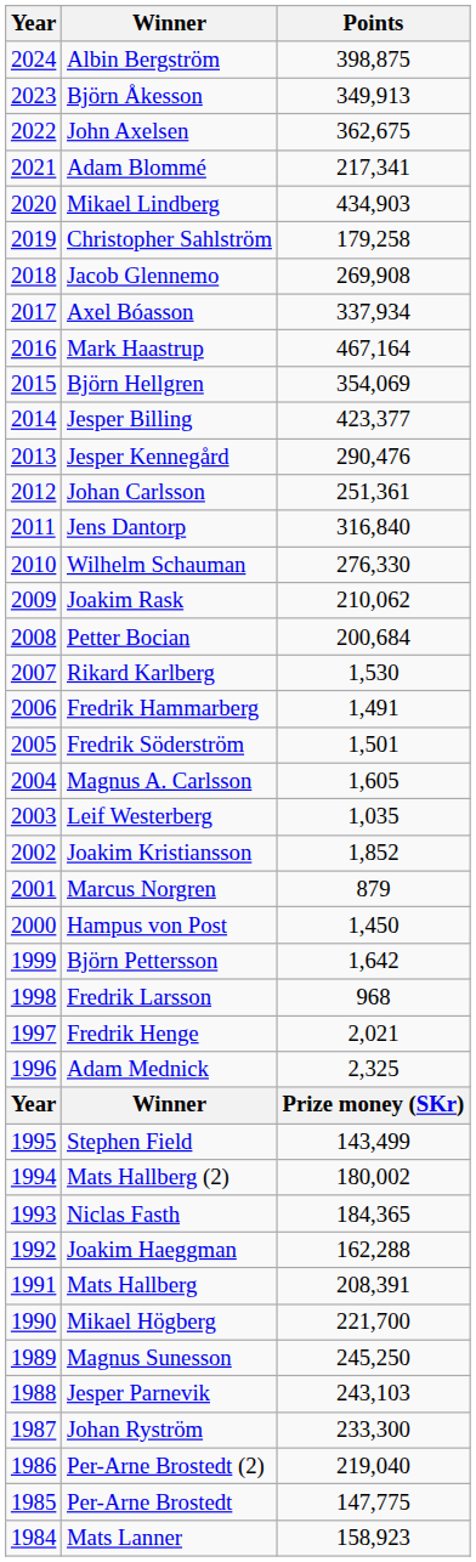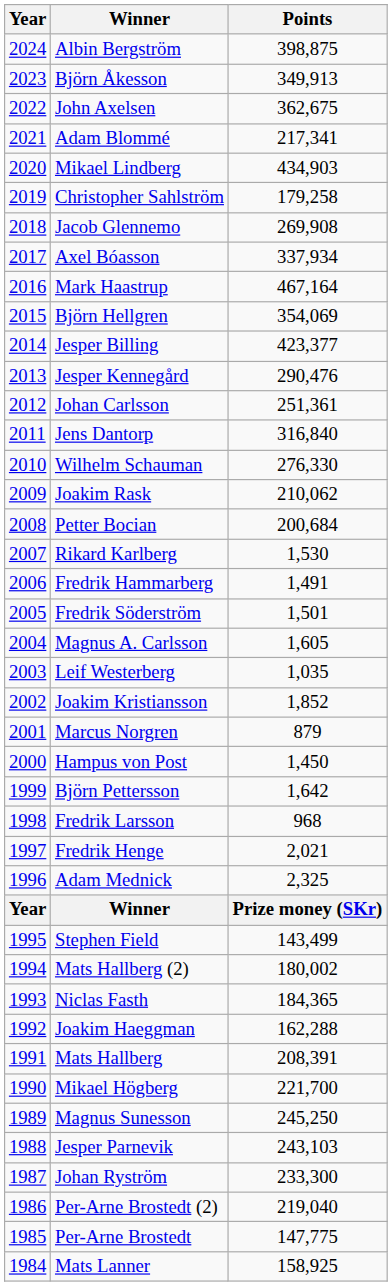 <table class=wikitable>
 <tr>
 <th>Year</th>
 <th>Winner</th>
 <th>Points</th>
 </tr>
 <tr>
 <td><a href='#'>2024</a></td>
 <td> <a href='#'>Albin Bergström</a></td>
 <td align=center>398,875</td>
 </tr>
 <tr>
 <td><a href='#'>2023</a></td>
 <td> <a href='#'>Björn Åkesson</a></td>
 <td align=center>349,913</td>
 </tr>
 <tr>
 <td><a href='#'>2022</a></td>
 <td> <a href='#'>John Axelsen</a></td>
 <td align=center>362,675</td>
 </tr>
 <tr>
 <td><a href='#'>2021</a></td>
 <td> <a href='#'>Adam Blommé</a></td>
 <td align=center>217,341</td>
 </tr>
 <tr>
 <td><a href='#'>2020</a></td>
 <td> <a href='#'>Mikael Lindberg</a></td>
 <td align=center>434,903</td>
 </tr>
 <tr>
 <td><a href='#'>2019</a></td>
 <td> <a href='#'>Christopher Sahlström</a></td>
 <td align=center>179,258</td>
 </tr>
 <tr>
 <td><a href='#'>2018</a></td>
 <td> <a href='#'>Jacob Glennemo</a></td>
 <td align=center>269,908</td>
 </tr>
 <tr>
 <td><a href='#'>2017</a></td>
 <td> <a href='#'>Axel Bóasson</a></td>
 <td align=center>337,934</td>
 </tr>
 <tr>
 <td><a href='#'>2016</a></td>
 <td> <a href='#'>Mark Haastrup</a></td>
 <td align=center>467,164</td>
 </tr>
 <tr>
 <td><a href='#'>2015</a></td>
 <td> <a href='#'>Björn Hellgren</a></td>
 <td align=center>354,069</td>
 </tr>
 <tr>
 <td><a href='#'>2014</a></td>
 <td> <a href='#'>Jesper Billing</a></td>
 <td align=center>423,377</td>
 </tr>
 <tr>
 <td><a href='#'>2013</a></td>
 <td> <a href='#'>Jesper Kennegård</a></td>
 <td align=center>290,476</td>
 </tr>
 <tr>
 <td><a href='#'>2012</a></td>
 <td> <a href='#'>Johan Carlsson</a></td>
 <td align=center>251,361</td>
 </tr>
 <tr>
 <td><a href='#'>2011</a></td>
 <td> <a href='#'>Jens Dantorp</a></td>
 <td align=center>316,840</td>
 </tr>
 <tr>
 <td><a href='#'>2010</a></td>
 <td> <a href='#'>Wilhelm Schauman</a></td>
 <td align=center>276,330</td>
 </tr>
 <tr>
 <td><a href='#'>2009</a></td>
 <td> <a href='#'>Joakim Rask</a></td>
 <td align=center>210,062</td>
 </tr>
 <tr>
 <td><a href='#'>2008</a></td>
 <td> <a href='#'>Petter Bocian</a></td>
 <td align=center>200,684</td>
 </tr>
 <tr>
 <td><a href='#'>2007</a></td>
 <td> <a href='#'>Rikard Karlberg</a></td>
 <td align=center>1,530</td>
 </tr>
 <tr>
 <td><a href='#'>2006</a></td>
 <td> <a href='#'>Fredrik Hammarberg</a></td>
 <td align=center>1,491</td>
 </tr>
 <tr>
 <td><a href='#'>2005</a></td>
 <td> <a href='#'>Fredrik Söderström</a></td>
 <td align=center>1,501</td>
 </tr>
 <tr>
 <td><a href='#'>2004</a></td>
 <td> <a href='#'>Magnus A. Carlsson</a></td>
 <td align=center>1,605</td>
 </tr>
 <tr>
 <td><a href='#'>2003</a></td>
 <td> <a href='#'>Leif Westerberg</a></td>
 <td align=center>1,035</td>
 </tr>
 <tr>
 <td><a href='#'>2002</a></td>
 <td> <a href='#'>Joakim Kristiansson</a></td>
 <td align=center>1,852</td>
 </tr>
 <tr>
 <td><a href='#'>2001</a></td>
 <td> <a href='#'>Marcus Norgren</a></td>
 <td align=center>879</td>
 </tr>
 <tr>
 <td><a href='#'>2000</a></td>
 <td> <a href='#'>Hampus von Post</a></td>
 <td align=center>1,450</td>
 </tr>
 <tr>
 <td><a href='#'>1999</a></td>
 <td> <a href='#'>Björn Pettersson</a></td>
 <td align=center>1,642</td>
 </tr>
 <tr>
 <td><a href='#'>1998</a></td>
 <td> <a href='#'>Fredrik Larsson</a></td>
 <td align=center>968</td>
 </tr>
 <tr>
 <td><a href='#'>1997</a></td>
 <td> <a href='#'>Fredrik Henge</a></td>
 <td align=center>2,021</td>
 </tr>
 <tr>
 <td><a href='#'>1996</a></td>
 <td> <a href='#'>Adam Mednick</a></td>
 <td align=center>2,325</td>
 </tr>
 <tr>
 <th>Year</th>
 <th>Winner</th>
 <th>Prize money (<a href='#'>SKr</a>)</th>
 </tr>
 <tr>
 <td><a href='#'>1995</a></td>
 <td> <a href='#'>Stephen Field</a></td>
 <td align=center>143,499</td>
 </tr>
 <tr>
 <td><a href='#'>1994</a></td>
 <td> <a href='#'>Mats Hallberg</a> (2)</td>
 <td align=center>180,002</td>
 </tr>
 <tr>
 <td><a href='#'>1993</a></td>
 <td> <a href='#'>Niclas Fasth</a></td>
 <td align=center>184,365</td>
 </tr>
 <tr>
 <td><a href='#'>1992</a></td>
 <td> <a href='#'>Joakim Haeggman</a></td>
 <td align=center>162,288</td>
 </tr>
 <tr>
 <td><a href='#'>1991</a></td>
 <td> <a href='#'>Mats Hallberg</a></td>
 <td align=center>208,391</td>
 </tr>
 <tr>
 <td><a href='#'>1990</a></td>
 <td> <a href='#'>Mikael Högberg</a></td>
 <td align=center>221,700</td>
 </tr>
 <tr>
 <td><a href='#'>1989</a></td>
 <td> <a href='#'>Magnus Sunesson</a></td>
 <td align=center>245,250</td>
 </tr>
 <tr>
 <td><a href='#'>1988</a></td>
 <td> <a href='#'>Jesper Parnevik</a></td>
 <td align=center>243,103</td>
 </tr>
 <tr>
 <td><a href='#'>1987</a></td>
 <td> <a href='#'>Johan Ryström</a></td>
 <td align=center>233,300</td>
 </tr>
 <tr>
 <td><a href='#'>1986</a></td>
 <td> <a href='#'>Per-Arne Brostedt</a> (2)</td>
 <td align=center>219,040</td>
 </tr>
 <tr>
 <td><a href='#'>1985</a></td>
 <td> <a href='#'>Per-Arne Brostedt</a></td>
 <td align=center>147,775</td>
 </tr>
 <tr>
 <td><a href='#'>1984</a></td>
 <td> <a href='#'>Mats Lanner</a></td>
-<td align=center>158,923</td>
+<td align=center>158,925</td>
 </tr>
 </table>
